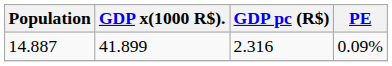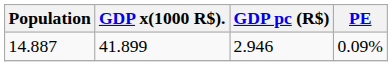 <table class="wikitable" border="1">
 <tr>
 <th>Population </th>
 <th><a href='#'>GDP</a> x(1000 R$).</th>
 <th><a href='#'>GDP pc</a> (R$)</th>
 <th><a href='#'>PE</a></th>
 </tr>
 <tr>
 <td>14.887</td>
 <td>41.899</td>
-<td>2.316</td>
+<td>2.946</td>
 <td>0.09%</td>
 </tr>
 <tr>
 </tr>
 </table>
